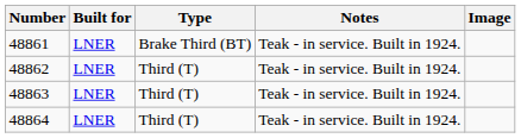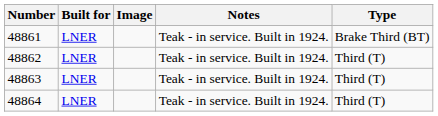 <table class="wikitable">
 <tr>
 <th>Number</th>
 <th>Built for</th>
+<th>Image</th>
+<th>Notes</th>
 <th>Type</th>
-<th>Notes</th>
-<th>Image</th>
 </tr>
 <tr>
 <td>48861</td>
 <td><a href='#'>LNER</a></td>
+<td></td>
+<td>Teak - in service. Built in 1924.</td>
 <td>Brake Third (BT)</td>
-<td>Teak - in service. Built in 1924.</td>
-<td></td>
 </tr>
 <tr>
 <td>48862</td>
 <td><a href='#'>LNER</a></td>
+<td></td>
+<td>Teak - in service. Built in 1924.</td>
 <td>Third (T)</td>
-<td>Teak - in service. Built in 1924.</td>
-<td></td>
 </tr>
 <tr>
 <td>48863</td>
 <td><a href='#'>LNER</a></td>
+<td></td>
+<td>Teak - in service. Built in 1924.</td>
 <td>Third (T)</td>
-<td>Teak - in service. Built in 1924.</td>
-<td></td>
 </tr>
 <tr>
 <td>48864</td>
 <td><a href='#'>LNER</a></td>
+<td></td>
+<td>Teak - in service. Built in 1924.</td>
 <td>Third (T)</td>
-<td>Teak - in service. Built in 1924.</td>
-<td></td>
 </tr>
 </table>
